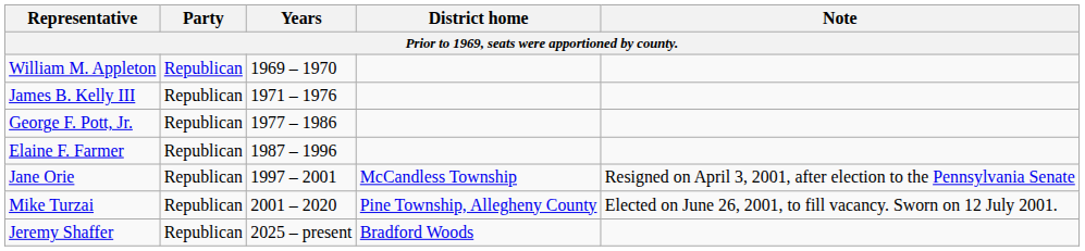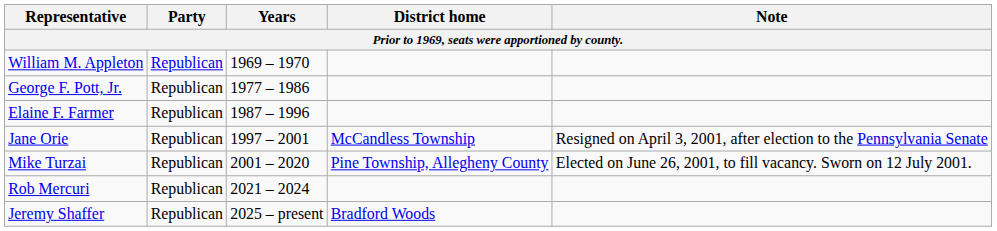 <table class="wikitable" ]>
 <tr valign=bottom>
 <th>Representative</th>
 <th>Party</th>
 <th>Years</th>
 <th>District home</th>
 <th>Note</th>
 </tr>
 <tr>
 <th colspan=5 style="font-size: 80%;"><em>Prior to 1969, seats were apportioned by county.</em></th>
 </tr>
 <tr>
 <td><a href='#'>William M. Appleton</a></td>
 <td><a href='#'>Republican</a></td>
 <td>1969 – 1970</td>
-<td></td>
-<td></td>
-</tr>
-<tr>
-<td><a href='#'>James B. Kelly III</a></td>
-<td>Republican</td>
-<td>1971 – 1976</td>
 <td></td>
 <td></td>
 </tr>
 <tr>
 <td><a href='#'>George F. Pott, Jr.</a></td>
 <td>Republican</td>
 <td>1977 – 1986</td>
 <td></td>
 <td></td>
 </tr>
 <tr>
 <td><a href='#'>Elaine F. Farmer</a></td>
 <td>Republican</td>
 <td>1987 – 1996</td>
 <td></td>
 <td></td>
 </tr>
 <tr>
 <td><a href='#'>Jane Orie</a></td>
 <td>Republican</td>
 <td>1997 – 2001</td>
 <td><a href='#'>McCandless Township</a></td>
 <td>Resigned on April 3, 2001, after election to the <a href='#'>Pennsylvania Senate</a></td>
 </tr>
 <tr>
 <td><a href='#'>Mike Turzai</a></td>
 <td>Republican</td>
 <td>2001 – 2020</td>
 <td><a href='#'> Pine Township, Allegheny County</a></td>
 <td>Elected on June 26, 2001, to fill vacancy. Sworn on 12 July 2001.</td>
 </tr>
 <tr>
+<td><a href='#'>Rob Mercuri</a></td>
+<td>Republican</td>
+<td>2021 – 2024</td>
+<td></td>
+<td></td>
+</tr>
+<tr>
 <td><a href='#'>Jeremy Shaffer</a></td>
 <td>Republican</td>
 <td>2025 – present</td>
 <td><a href='#'>Bradford Woods</a></td>
 <td></td>
 </tr>
 </table>
